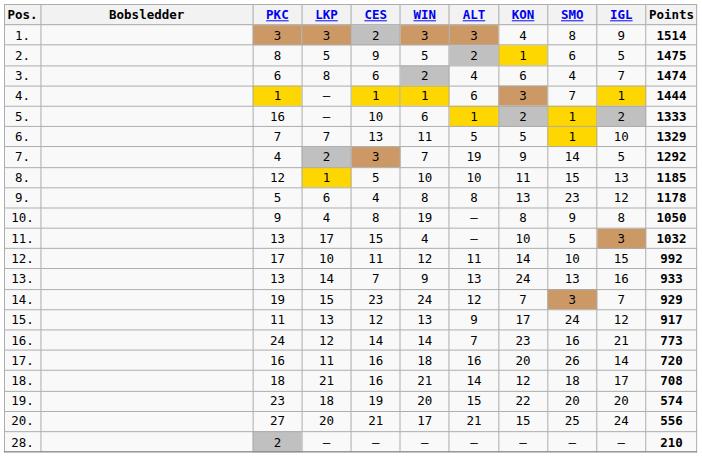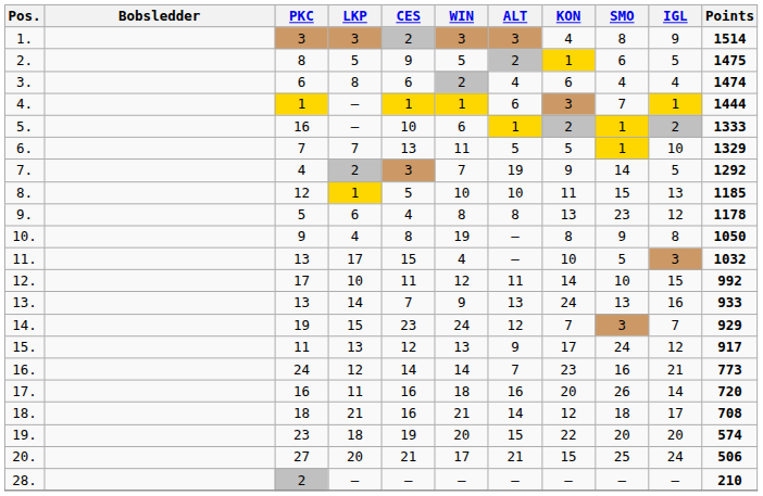 <table class=wikitable  bgcolor="#f7f8ff" cellpadding="3" cellspacing="0" border="1" style="text-align:center; border: gray solid 1px; border-collapse: collapse;">
 <tr bgcolor="#CCCCCC">
 <th width="10">Pos.</th>
 <th width="215">Bobsledder</th>
 <th width="45"><a href='#'>PKC</a></th>
 <th width="45"><a href='#'>LKP</a></th>
 <th width="45"><a href='#'>CES</a></th>
 <th width="45"><a href='#'>WIN</a></th>
 <th width="45"><a href='#'>ALT</a></th>
 <th width="45"><a href='#'>KON</a></th>
 <th width="45"><a href='#'>SMO</a></th>
 <th width="45"><a href='#'>IGL</a></th>
 <th width="45">Points</th>
 </tr>
 <tr>
 <td>1.</td>
 <td align="left"><strong></strong></td>
 <td bgcolor="cc9966">3</td>
 <td bgcolor="cc9966">3</td>
 <td bgcolor="silver">2</td>
 <td bgcolor="cc9966">3</td>
 <td bgcolor="cc9966">3</td>
 <td>4</td>
 <td>8</td>
 <td>9</td>
 <td><strong>1514</strong></td>
 </tr>
 <tr>
 <td>2.</td>
 <td align="left"></td>
 <td>8</td>
 <td>5</td>
 <td>9</td>
 <td>5</td>
 <td bgcolor="silver">2</td>
 <td bgcolor="gold">1</td>
 <td>6</td>
 <td>5</td>
 <td><strong>1475</strong></td>
 </tr>
 <tr>
 <td>3.</td>
 <td align="left"></td>
 <td>6</td>
 <td>8</td>
 <td>6</td>
 <td bgcolor="silver">2</td>
 <td>4</td>
 <td>6</td>
 <td>4</td>
-<td>7</td>
+<td>4</td>
 <td><strong>1474</strong></td>
 </tr>
 <tr>
 <td>4.</td>
 <td align="left"></td>
 <td bgcolor="gold">1</td>
 <td>–</td>
 <td bgcolor="gold">1</td>
 <td bgcolor="gold">1</td>
 <td>6</td>
 <td bgcolor="cc9966">3</td>
 <td>7</td>
 <td bgcolor="gold">1</td>
 <td><strong>1444</strong></td>
 </tr>
 <tr>
 <td>5.</td>
 <td align="left"></td>
 <td>16</td>
 <td>–</td>
 <td>10</td>
 <td>6</td>
 <td bgcolor="gold">1</td>
 <td bgcolor="silver">2</td>
 <td bgcolor="gold">1</td>
 <td bgcolor="silver">2</td>
 <td><strong>1333</strong></td>
 </tr>
 <tr>
 <td>6.</td>
 <td align="left"></td>
 <td>7</td>
 <td>7</td>
 <td>13</td>
 <td>11</td>
 <td>5</td>
 <td>5</td>
 <td bgcolor="gold">1</td>
 <td>10</td>
 <td><strong>1329</strong></td>
 </tr>
 <tr>
 <td>7.</td>
 <td align="left"></td>
 <td>4</td>
 <td bgcolor="silver">2</td>
 <td bgcolor="cc9966">3</td>
 <td>7</td>
 <td>19</td>
 <td>9</td>
 <td>14</td>
 <td>5</td>
 <td><strong>1292</strong></td>
 </tr>
 <tr>
 <td>8.</td>
 <td align="left"></td>
 <td>12</td>
 <td bgcolor="gold">1</td>
 <td>5</td>
 <td>10</td>
 <td>10</td>
 <td>11</td>
 <td>15</td>
 <td>13</td>
 <td><strong>1185</strong></td>
 </tr>
 <tr>
 <td>9.</td>
 <td align="left"></td>
 <td>5</td>
 <td>6</td>
 <td>4</td>
 <td>8</td>
 <td>8</td>
 <td>13</td>
 <td>23</td>
 <td>12</td>
 <td><strong>1178</strong></td>
 </tr>
 <tr>
 <td>10.</td>
 <td align="left"></td>
 <td>9</td>
 <td>4</td>
 <td>8</td>
 <td>19</td>
 <td>–</td>
 <td>8</td>
 <td>9</td>
 <td>8</td>
 <td><strong>1050</strong></td>
 </tr>
 <tr>
 <td>11.</td>
 <td align="left"></td>
 <td>13</td>
 <td>17</td>
 <td>15</td>
 <td>4</td>
 <td>–</td>
 <td>10</td>
 <td>5</td>
 <td bgcolor="cc9966">3</td>
 <td><strong>1032</strong></td>
 </tr>
 <tr>
 <td>12.</td>
 <td align="left"></td>
 <td>17</td>
 <td>10</td>
 <td>11</td>
 <td>12</td>
 <td>11</td>
 <td>14</td>
 <td>10</td>
 <td>15</td>
 <td><strong>992</strong></td>
 </tr>
 <tr>
 <td>13.</td>
 <td align="left"></td>
 <td>13</td>
 <td>14</td>
 <td>7</td>
 <td>9</td>
 <td>13</td>
 <td>24</td>
 <td>13</td>
 <td>16</td>
 <td><strong>933</strong></td>
 </tr>
 <tr>
 <td>14.</td>
 <td align="left"></td>
 <td>19</td>
 <td>15</td>
 <td>23</td>
 <td>24</td>
 <td>12</td>
 <td>7</td>
 <td bgcolor="cc9966">3</td>
 <td>7</td>
 <td><strong>929</strong></td>
 </tr>
 <tr>
 <td>15.</td>
 <td align="left"></td>
 <td>11</td>
 <td>13</td>
 <td>12</td>
 <td>13</td>
 <td>9</td>
 <td>17</td>
 <td>24</td>
 <td>12</td>
 <td><strong>917</strong></td>
 </tr>
 <tr>
 <td>16.</td>
 <td align="left"></td>
 <td>24</td>
 <td>12</td>
 <td>14</td>
 <td>14</td>
 <td>7</td>
 <td>23</td>
 <td>16</td>
 <td>21</td>
 <td><strong>773</strong></td>
 </tr>
 <tr>
 <td>17.</td>
 <td align="left"></td>
 <td>16</td>
 <td>11</td>
 <td>16</td>
 <td>18</td>
 <td>16</td>
 <td>20</td>
 <td>26</td>
 <td>14</td>
 <td><strong>720</strong></td>
 </tr>
 <tr>
 <td>18.</td>
 <td align="left"></td>
 <td>18</td>
 <td>21</td>
 <td>16</td>
 <td>21</td>
 <td>14</td>
 <td>12</td>
 <td>18</td>
 <td>17</td>
 <td><strong>708</strong></td>
 </tr>
 <tr>
 <td>19.</td>
 <td align="left"></td>
 <td>23</td>
 <td>18</td>
 <td>19</td>
 <td>20</td>
 <td>15</td>
 <td>22</td>
 <td>20</td>
 <td>20</td>
 <td><strong>574</strong></td>
 </tr>
 <tr>
 <td>20.</td>
 <td align="left"></td>
 <td>27</td>
 <td>20</td>
 <td>21</td>
 <td>17</td>
 <td>21</td>
 <td>15</td>
 <td>25</td>
 <td>24</td>
-<td><strong>556</strong></td>
+<td><strong>506</strong></td>
 </tr>
 <tr>
 <td>28.</td>
 <td align="left"></td>
 <td bgcolor="silver">2</td>
 <td>–</td>
 <td>–</td>
 <td>–</td>
 <td>–</td>
 <td>–</td>
 <td>–</td>
 <td>–</td>
 <td><strong>210</strong></td>
 </tr>
 <tr>
 </tr>
 </table>
